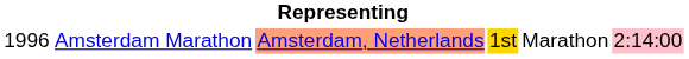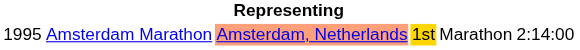 <table>
 <tr>
 <th colspan="6">Representing </th>
 </tr>
 <tr>
-<td>1996</td>
+<td>1995</td>
 <td><a href='#'>Amsterdam Marathon</a></td>
 <td style="background: lightsalmon;"><a href='#'>Amsterdam, Netherlands</a></td>
 <td bgcolor="gold">1st</td>
 <td>Marathon</td>
-<td style="background: pink;">2:14:00</td>
+<td>2:14:00</td>
 </tr>
 </table>
